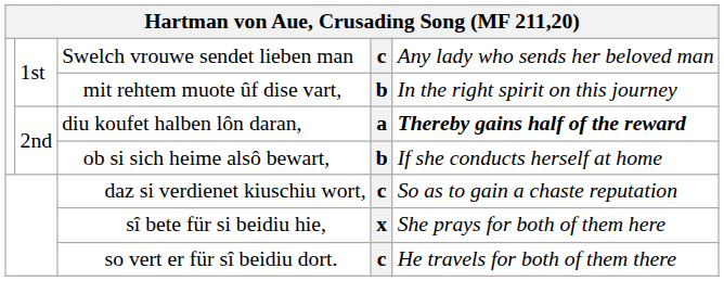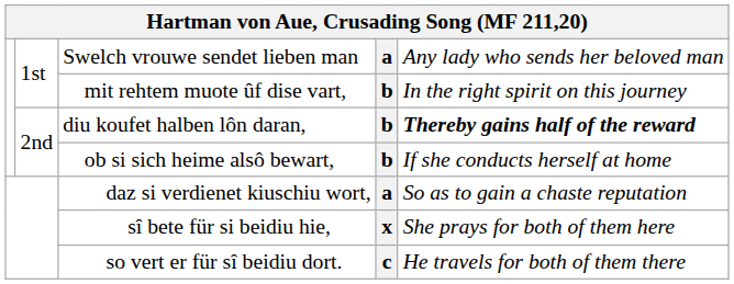 <table class="wikitable" style="border; margin: 2em; vertical-align: top;  background:#fff;">
 <tr>
 <th colspan="5">Hartman von Aue, Crusading Song (MF 211,20)</th>
 </tr>
 <tr>
 <td rowspan="4"></td>
 <td rowspan="2">1st </td>
 <td>Swelch vrouwe sendet lieben man</td>
-<th>c</th>
+<th>a</th>
 <td><em>Any lady who sends her beloved man</em></td>
 </tr>
 <tr>
 <td>    mit rehtem muote ûf dise vart,</td>
 <th>b</th>
 <td><em>In the right spirit on this journey</em></td>
 </tr>
 <tr>
 <td rowspan="2">2nd </td>
 <td>diu koufet halben lôn daran,</td>
-<th>a</th>
+<th>b</th>
 <td><strong><em>Thereby gains half of the reward</em></strong></td>
 </tr>
 <tr>
 <td>    ob si sich heime alsô bewart,</td>
 <th>b</th>
 <td><em>If she conducts herself at home</em></td>
 </tr>
 <tr>
 <td rowspan="3" colspan=2></td>
 <td>        daz si verdienet kiuschiu wort,</td>
-<th>c</th>
+<th>a</th>
 <td><em>So as to gain a chaste reputation</em></td>
 </tr>
 <tr>
 <td>            sî bete für si beidiu hie,</td>
 <th>x</th>
 <td><em>She prays for both of them here</em></td>
 </tr>
 <tr>
 <td>        so vert er für sî beidiu dort.</td>
 <th>c</th>
 <td><em>He travels for both of them there</em></td>
 </tr>
 </table>
